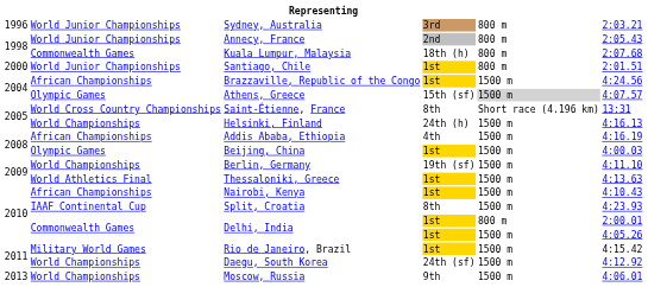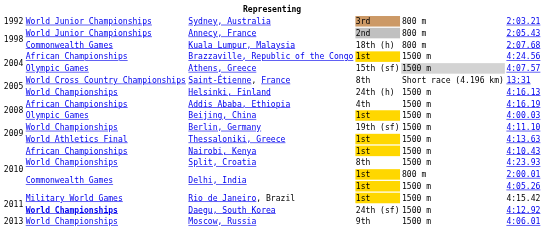 <table>
 <tr>
 <th colspan="6">Representing </th>
 </tr>
 <tr>
-<td>1996</td>
+<td>1992</td>
 <td><a href='#'>World Junior Championships</a></td>
 <td><a href='#'>Sydney, Australia</a></td>
 <td bgcolor=cc9966>3rd</td>
 <td>800 m</td>
 <td><a href='#'>2:03.21</a></td>
 </tr>
 <tr>
 <td rowspan=2>1998</td>
 <td><a href='#'>World Junior Championships</a></td>
 <td><a href='#'>Annecy, France</a></td>
 <td bgcolor=silver>2nd</td>
 <td>800 m</td>
 <td><a href='#'>2:05.43</a></td>
 </tr>
 <tr>
 <td><a href='#'>Commonwealth Games</a></td>
 <td><a href='#'>Kuala Lumpur, Malaysia</a></td>
 <td>18th (h)</td>
 <td>800 m</td>
 <td><a href='#'>2:07.68</a></td>
-</tr>
-<tr>
-<td>2000</td>
-<td><a href='#'>World Junior Championships</a></td>
-<td><a href='#'>Santiago, Chile</a></td>
-<td bgcolor=gold>1st</td>
-<td>800 m</td>
-<td><a href='#'>2:01.51</a></td>
 </tr>
 <tr>
 <td rowspan=2>2004</td>
 <td><a href='#'>African Championships</a></td>
 <td><a href='#'>Brazzaville, Republic of the Congo</a></td>
 <td bgcolor=gold>1st</td>
 <td>1500 m</td>
 <td><a href='#'>4:24.56</a></td>
 </tr>
 <tr>
 <td><a href='#'>Olympic Games</a></td>
 <td><a href='#'>Athens, Greece</a></td>
 <td>15th (sf)</td>
 <td style="background: lightgrey;">1500 m</td>
 <td><a href='#'>4:07.57</a></td>
 </tr>
 <tr>
 <td rowspan=2>2005</td>
 <td><a href='#'>World Cross Country Championships</a></td>
 <td><a href='#'>Saint-Étienne</a>, <a href='#'>France</a></td>
 <td>8th</td>
 <td>Short race (4.196 km)</td>
 <td><a href='#'>13:31</a></td>
 </tr>
 <tr>
 <td><a href='#'>World Championships</a></td>
 <td><a href='#'>Helsinki, Finland</a></td>
 <td>24th (h)</td>
 <td>1500 m</td>
 <td><a href='#'>4:16.13</a></td>
 </tr>
 <tr>
 <td rowspan=2>2008</td>
 <td><a href='#'>African Championships</a></td>
 <td><a href='#'>Addis Ababa, Ethiopia</a></td>
 <td>4th</td>
 <td>1500 m</td>
 <td><a href='#'>4:16.19</a></td>
 </tr>
 <tr>
 <td><a href='#'>Olympic Games</a></td>
 <td><a href='#'>Beijing, China</a></td>
 <td bgcolor=gold>1st</td>
 <td>1500 m</td>
 <td><a href='#'>4:00.03</a></td>
 </tr>
 <tr>
 <td rowspan=2>2009</td>
 <td><a href='#'>World Championships</a></td>
 <td><a href='#'>Berlin, Germany</a></td>
 <td>19th (sf)</td>
 <td>1500 m</td>
 <td><a href='#'>4:11.10</a></td>
 </tr>
 <tr>
 <td><a href='#'>World Athletics Final</a></td>
 <td><a href='#'>Thessaloniki, Greece</a></td>
 <td bgcolor=gold>1st</td>
 <td>1500 m</td>
 <td><a href='#'>4:13.63</a></td>
 </tr>
 <tr>
 <td rowspan=4>2010</td>
 <td><a href='#'>African Championships</a></td>
 <td><a href='#'>Nairobi, Kenya</a></td>
 <td bgcolor=gold>1st</td>
 <td>1500 m</td>
 <td><a href='#'>4:10.43</a></td>
 </tr>
 <tr>
-<td><a href='#'>IAAF Continental Cup</a></td>
+<td><a href='#'>World Championships</a></td>
 <td><a href='#'>Split, Croatia</a></td>
 <td>8th</td>
 <td>1500 m</td>
 <td><a href='#'>4:23.93</a></td>
 </tr>
 <tr>
 <td rowspan=2><a href='#'>Commonwealth Games</a></td>
 <td rowspan=2><a href='#'>Delhi, India</a></td>
 <td bgcolor=gold>1st</td>
 <td>800 m</td>
 <td><a href='#'>2:00.01</a></td>
 </tr>
 <tr>
 <td bgcolor=gold>1st</td>
 <td>1500 m</td>
 <td><a href='#'>4:05.26</a></td>
 </tr>
 <tr>
 <td rowspan=2>2011</td>
 <td><a href='#'>Military World Games</a></td>
 <td><a href='#'>Rio de Janeiro</a>, Brazil</td>
 <td bgcolor=gold>1st</td>
 <td>1500 m</td>
 <td>4:15.42</td>
 </tr>
 <tr>
-<td><a href='#'>World Championships</a></td>
+<td><strong><a href='#'>World Championships</a></strong></td>
 <td><a href='#'>Daegu, South Korea</a></td>
 <td>24th (sf)</td>
 <td>1500 m</td>
 <td><a href='#'>4:12.92</a></td>
 </tr>
 <tr>
 <td>2013</td>
 <td><a href='#'>World Championships</a></td>
 <td><a href='#'>Moscow, Russia</a></td>
 <td>9th</td>
 <td>1500 m</td>
 <td><a href='#'>4:06.01</a></td>
 </tr>
 <tr>
 </tr>
 </table>
